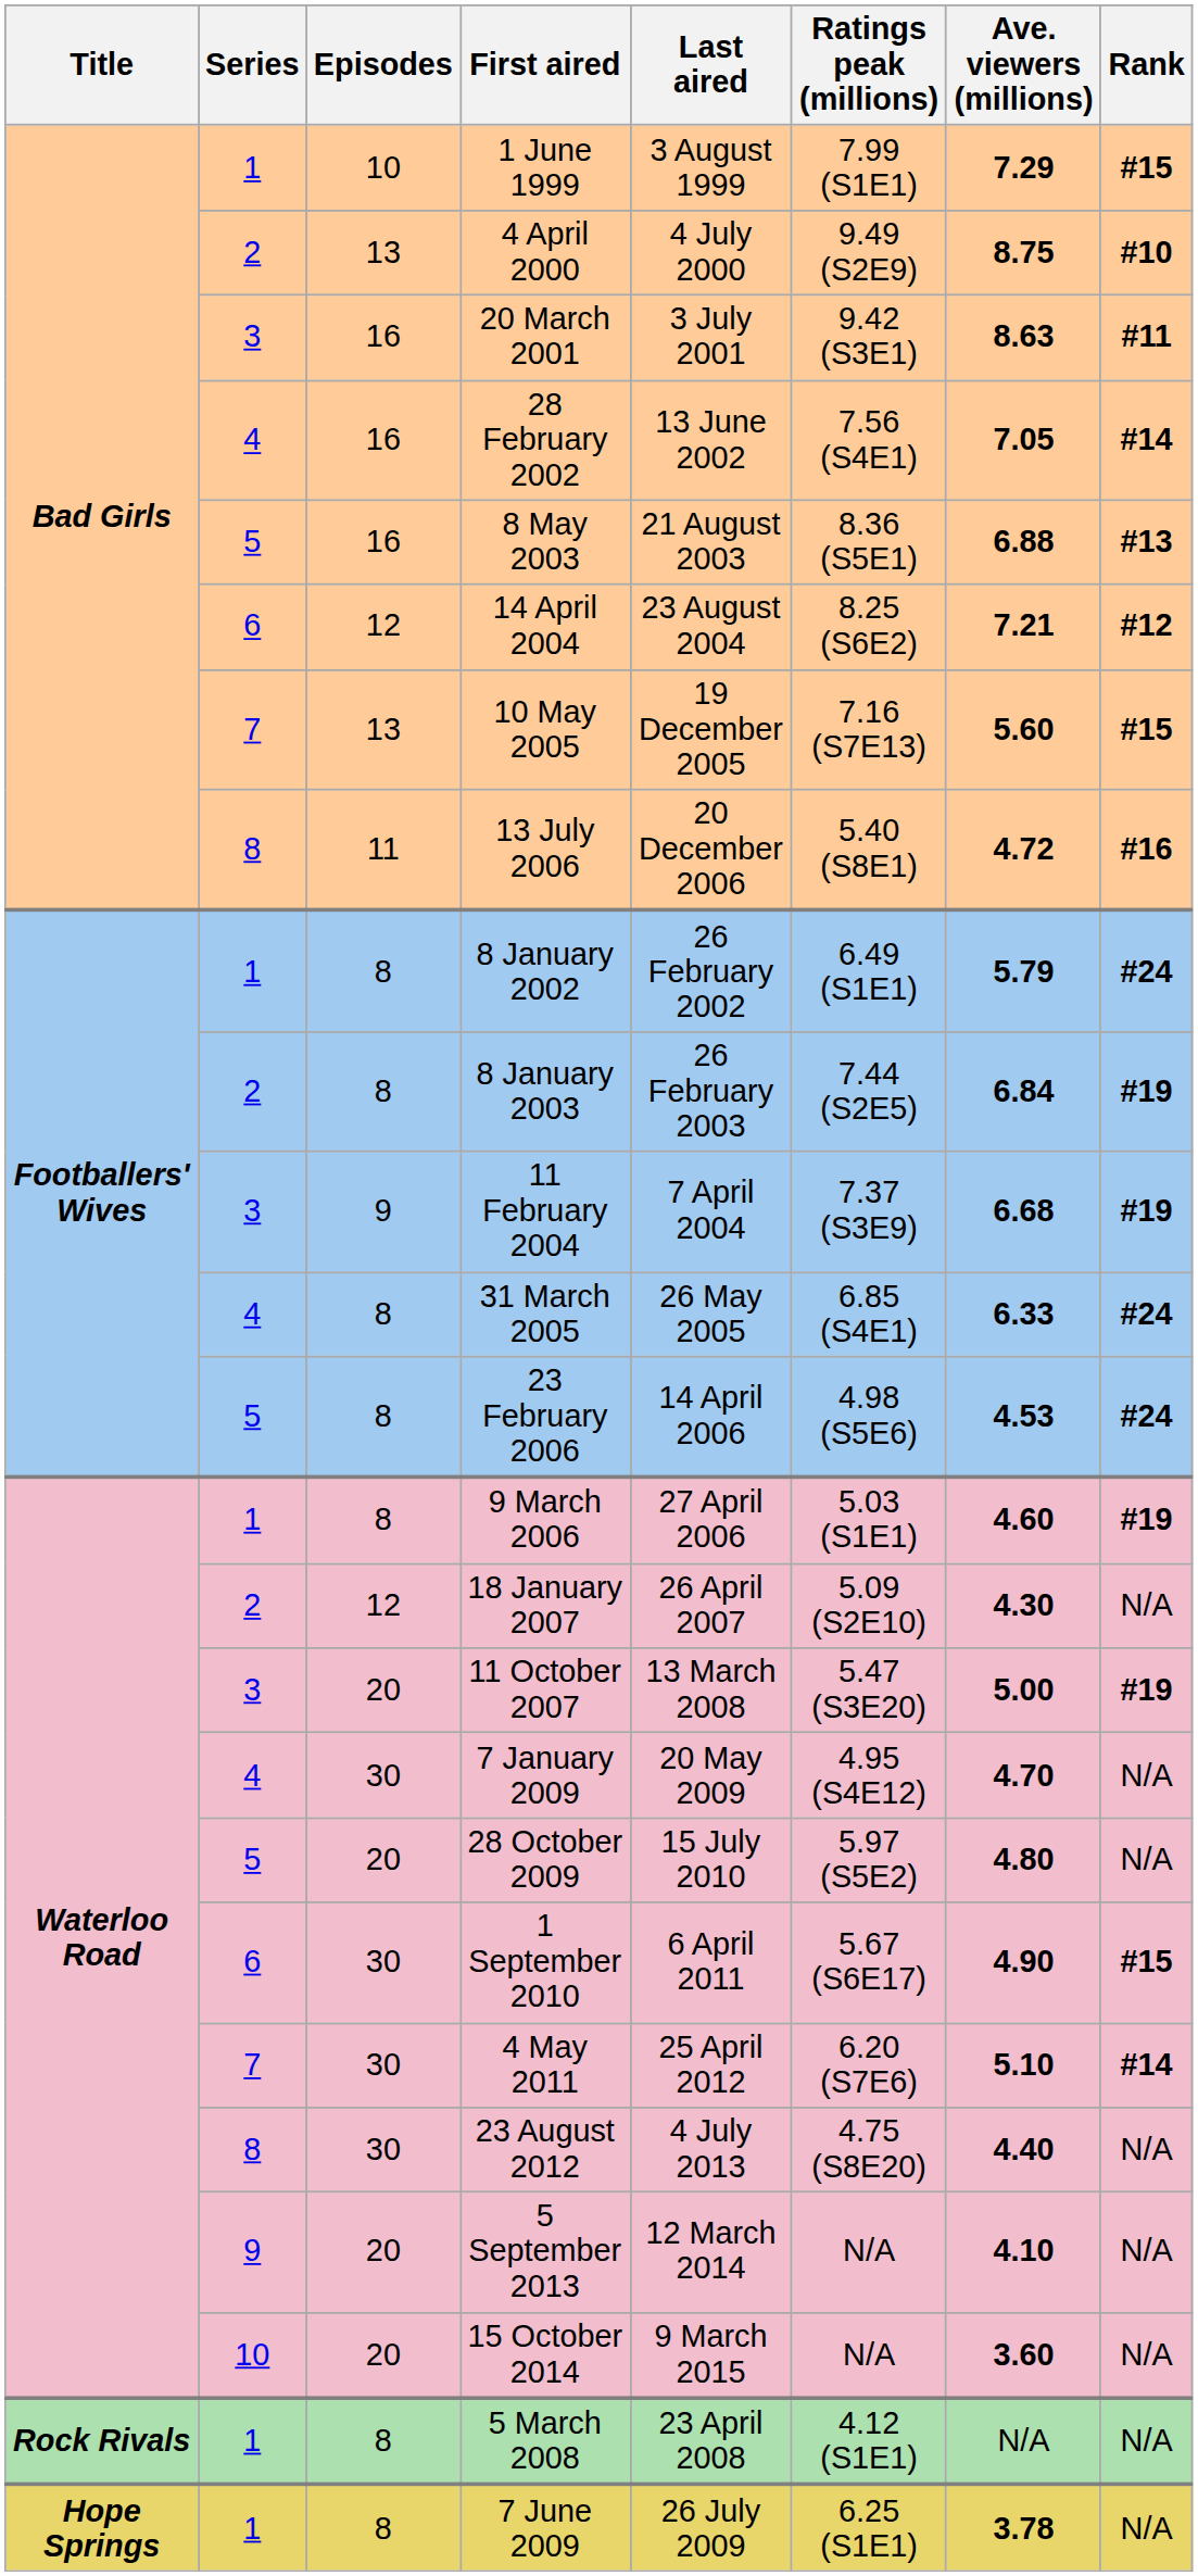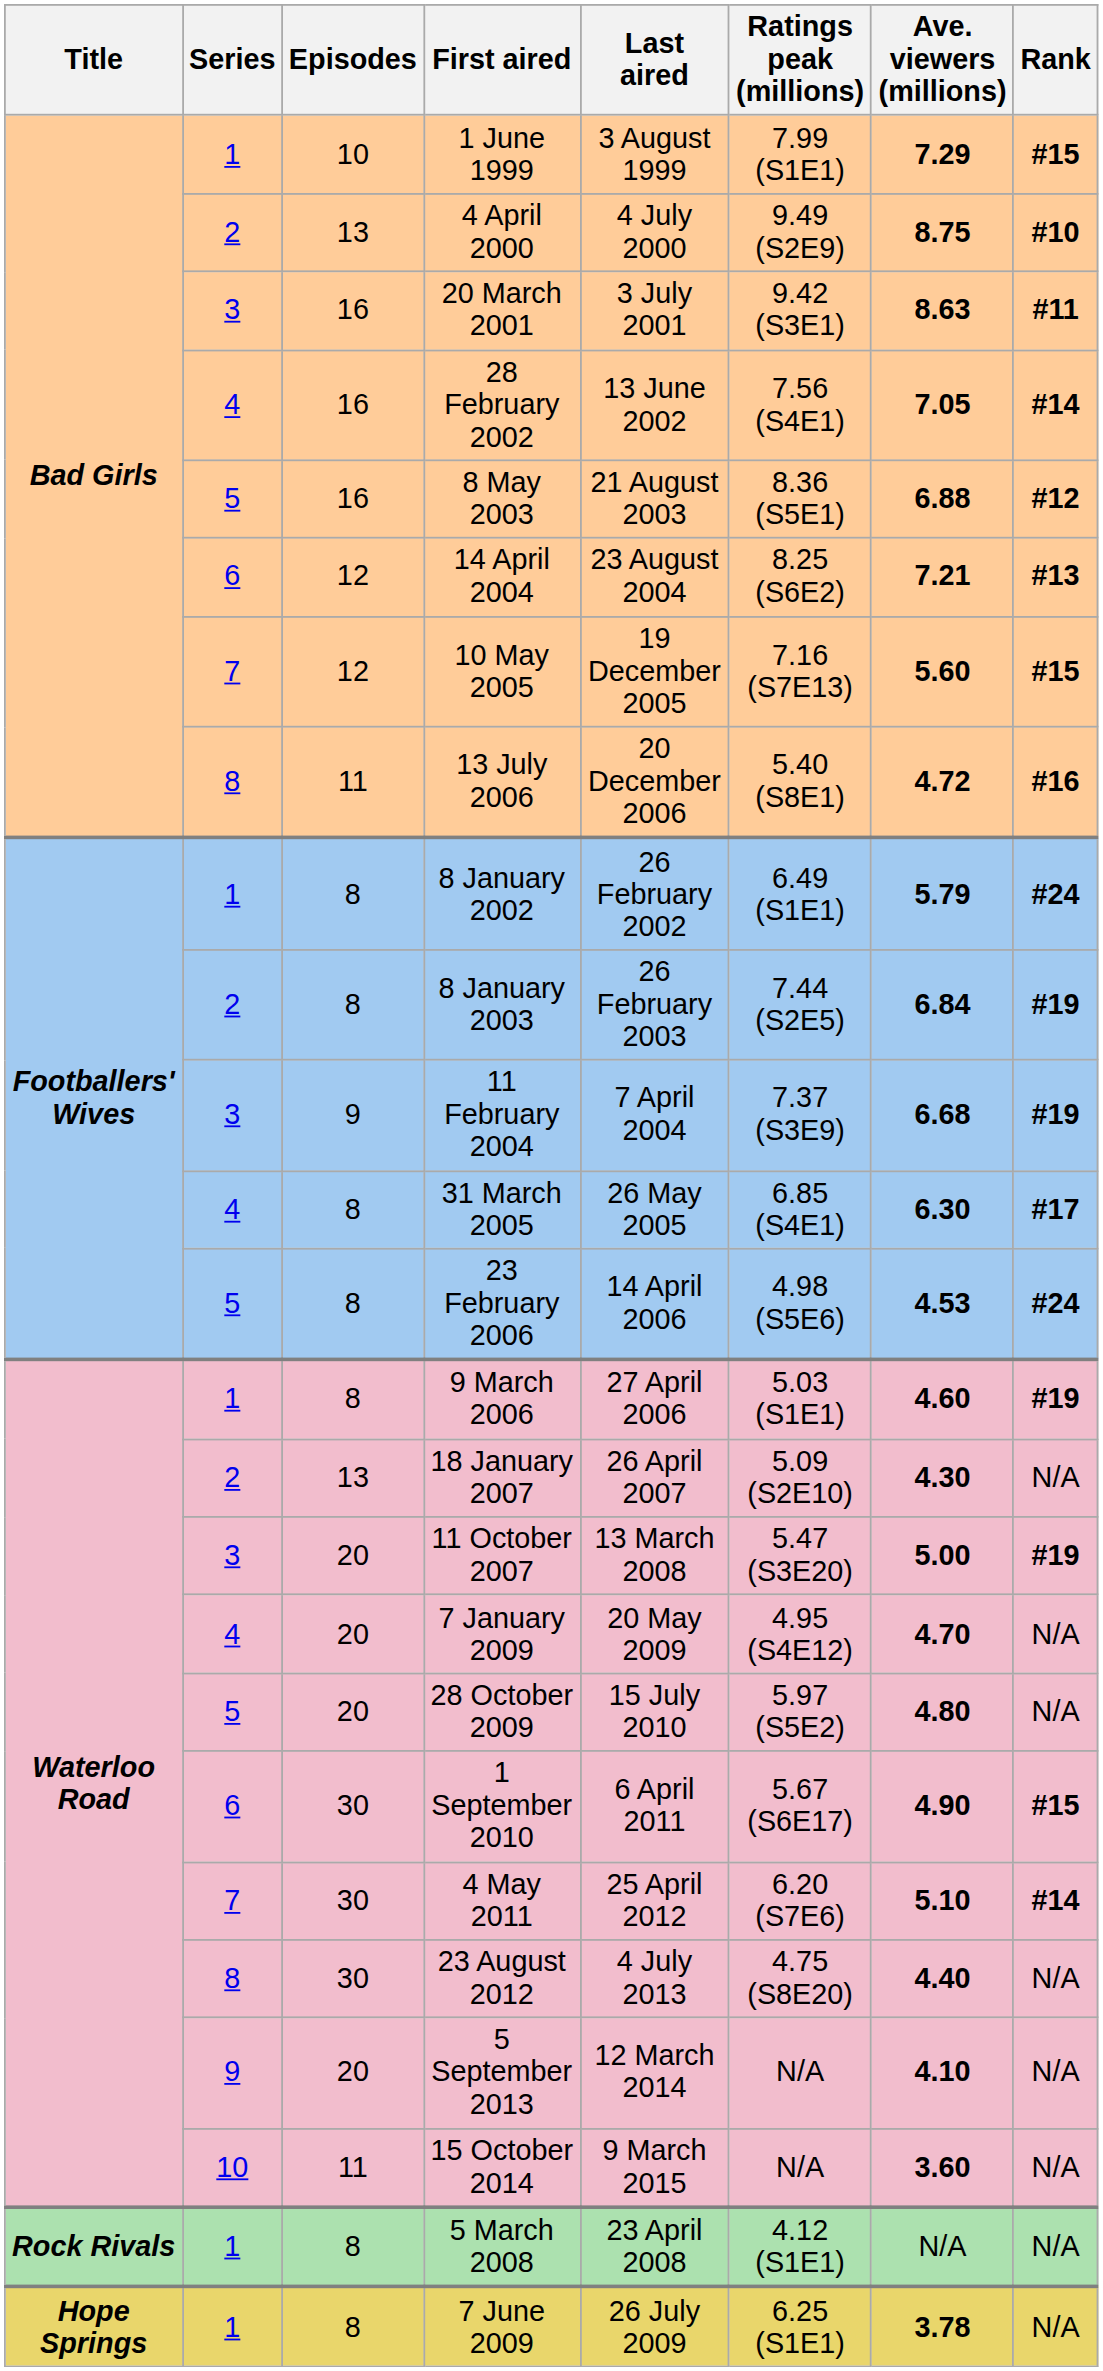 <table class="wikitable" style="text-align:center;">
 <tr>
 <th>Title</th>
 <th>Series</th>
 <th>Episodes</th>
 <th>First aired</th>
 <th>Last aired</th>
 <th>Ratings peak<br> (millions)</th>
 <th>Ave. viewers<br>(millions)</th>
 <th>Rank</th>
 </tr>
 <tr>
 <td style="background:#fc9; text-align:center;" rowspan=8><strong><em>Bad Girls</em></strong></td>
 <td style="background:#fc9; text-align:center;"><a href='#'>1</a></td>
 <td style="background:#fc9; text-align:center;">10</td>
 <td style="background:#fc9; text-align:center;">1 June 1999</td>
 <td style="background:#fc9; text-align:center;">3 August 1999</td>
 <td style="background:#fc9; text-align:center;">7.99 (S1E1)</td>
 <td style="background:#fc9; text-align:center;"><strong>7.29</strong></td>
 <th style="background:#fc9; text-align:center;"><strong>#15</strong></th>
 </tr>
 <tr>
 <td style="background:#fc9; text-align:center;"><a href='#'>2</a></td>
 <td style="background:#fc9; text-align:center;">13</td>
 <td style="background:#fc9; text-align:center;">4 April 2000</td>
 <td style="background:#fc9; text-align:center;">4 July 2000</td>
 <td style="background:#fc9; text-align:center;">9.49 (S2E9)</td>
 <td style="background:#fc9; text-align:center;"><strong>8.75</strong></td>
 <td style="background:#fc9; text-align:center;"><strong>#10</strong></td>
 </tr>
 <tr>
 <td style="background:#fc9; text-align:center;"><a href='#'>3</a></td>
 <td style="background:#fc9; text-align:center;">16</td>
 <td style="background:#fc9; text-align:center;">20 March 2001</td>
 <td style="background:#fc9; text-align:center;">3 July 2001</td>
 <td style="background:#fc9; text-align:center;">9.42 (S3E1)</td>
 <td style="background:#fc9; text-align:center;"><strong>8.63</strong></td>
 <td style="background:#fc9; text-align:center;"><strong>#11</strong></td>
 </tr>
 <tr>
 <td style="background:#fc9; text-align:center;"><a href='#'>4</a></td>
 <td style="background:#fc9; text-align:center;">16</td>
 <td style="background:#fc9; text-align:center;">28 February 2002</td>
 <td style="background:#fc9; text-align:center;">13 June 2002</td>
 <td style="background:#fc9; text-align:center;">7.56 (S4E1)</td>
 <td style="background:#fc9; text-align:center;"><strong>7.05</strong></td>
 <td style="background:#fc9; text-align:center;"><strong>#14</strong></td>
 </tr>
 <tr>
 <td style="background:#fc9; text-align:center;"><a href='#'>5</a></td>
 <td style="background:#fc9; text-align:center;">16</td>
 <td style="background:#fc9; text-align:center;">8 May 2003</td>
 <td style="background:#fc9; text-align:center;">21 August 2003</td>
 <td style="background:#fc9; text-align:center;">8.36 (S5E1)</td>
 <td style="background:#fc9; text-align:center;"><strong>6.88</strong></td>
-<td style="background:#fc9; text-align:center;"><strong>#13</strong></td>
+<td style="background:#fc9; text-align:center;"><strong>#12</strong></td>
 </tr>
 <tr>
 <td style="background:#fc9; text-align:center;"><a href='#'>6</a></td>
 <td style="background:#fc9; text-align:center;">12</td>
 <td style="background:#fc9; text-align:center;">14 April 2004</td>
 <td style="background:#fc9; text-align:center;">23 August 2004</td>
 <td style="background:#fc9; text-align:center;">8.25 (S6E2)</td>
 <td style="background:#fc9; text-align:center;"><strong>7.21</strong></td>
-<td style="background:#fc9; text-align:center;"><strong>#12</strong></td>
+<td style="background:#fc9; text-align:center;"><strong>#13</strong></td>
 </tr>
 <tr>
 <td style="background:#fc9; text-align:center;"><a href='#'>7</a></td>
-<td style="background:#fc9; text-align:center;">13</td>
+<td style="background:#fc9; text-align:center;">12</td>
 <td style="background:#fc9; text-align:center;">10 May 2005</td>
 <td style="background:#fc9; text-align:center;">19 December 2005</td>
 <td style="background:#fc9; text-align:center;">7.16 (S7E13)</td>
 <td style="background:#fc9; text-align:center;"><strong>5.60</strong></td>
 <td style="background:#fc9; text-align:center;"><strong>#15</strong></td>
 </tr>
 <tr>
 <td style="background:#fc9; text-align:center;"><a href='#'>8</a></td>
 <td style="background:#fc9; text-align:center;">11</td>
 <td style="background:#fc9; text-align:center;">13 July 2006</td>
 <td style="background:#fc9; text-align:center;">20 December 2006</td>
 <td style="background:#fc9; text-align:center;">5.40 (S8E1)</td>
 <td style="background:#fc9; text-align:center;"><strong>4.72</strong></td>
 <td style="background:#fc9; text-align:center;"><strong>#16</strong></td>
 </tr>
 <tr style="border-top:2px solid gray;">
 <td style="background:#A1CAF1; text-align:center;" rowspan=5><strong><em>Footballers' Wives</em></strong></td>
 <td style="background:#A1CAF1; text-align:center;"><a href='#'>1</a></td>
 <td style="background:#A1CAF1; text-align:center;">8</td>
 <td style="background:#A1CAF1; text-align:center;">8 January 2002</td>
 <td style="background:#A1CAF1; text-align:center;">26 February 2002</td>
 <td style="background:#A1CAF1; text-align:center;">6.49 (S1E1)</td>
 <td style="background:#A1CAF1; text-align:center;"><strong>5.79</strong></td>
 <td style="background:#A1CAF1; text-align:center;"><strong>#24</strong></td>
 </tr>
 <tr>
 <td style="background:#A1CAF1; text-align:center;"><a href='#'>2</a></td>
 <td style="background:#A1CAF1; text-align:center;">8</td>
 <td style="background:#A1CAF1; text-align:center;">8 January 2003</td>
 <td style="background:#A1CAF1; text-align:center;">26 February 2003</td>
 <td style="background:#A1CAF1; text-align:center;">7.44 (S2E5)</td>
 <td style="background:#A1CAF1; text-align:center;"><strong>6.84</strong></td>
 <td style="background:#A1CAF1; text-align:center;"><strong>#19</strong></td>
 </tr>
 <tr>
 <td style="background:#A1CAF1; text-align:center;"><a href='#'>3</a></td>
 <td style="background:#A1CAF1; text-align:center;">9</td>
 <td style="background:#A1CAF1; text-align:center;">11 February 2004</td>
 <td style="background:#A1CAF1; text-align:center;">7 April 2004</td>
 <td style="background:#A1CAF1; text-align:center;">7.37 (S3E9)</td>
 <td style="background:#A1CAF1; text-align:center;"><strong>6.68</strong></td>
 <td style="background:#A1CAF1; text-align:center;"><strong>#19</strong></td>
 </tr>
 <tr>
 <td style="background:#A1CAF1; text-align:center;"><a href='#'>4</a></td>
 <td style="background:#A1CAF1; text-align:center;">8</td>
 <td style="background:#A1CAF1; text-align:center;">31 March 2005</td>
 <td style="background:#A1CAF1; text-align:center;">26 May 2005</td>
 <td style="background:#A1CAF1; text-align:center;">6.85 (S4E1)</td>
-<td style="background:#A1CAF1; text-align:center;"><strong>6.33</strong></td>
-<td style="background:#A1CAF1; text-align:center;"><strong>#24</strong></td>
+<td style="background:#A1CAF1; text-align:center;"><strong>6.30</strong></td>
+<td style="background:#A1CAF1; text-align:center;"><strong>#17</strong></td>
 </tr>
 <tr>
 <td style="background:#A1CAF1; text-align:center;"><a href='#'>5</a></td>
 <td style="background:#A1CAF1; text-align:center;">8</td>
 <td style="background:#A1CAF1; text-align:center;">23 February 2006</td>
 <td style="background:#A1CAF1; text-align:center;">14 April 2006</td>
 <td style="background:#A1CAF1; text-align:center;">4.98 (S5E6)</td>
 <td style="background:#A1CAF1; text-align:center;"><strong>4.53</strong></td>
 <td style="background:#A1CAF1; text-align:center;"><strong>#24</strong></td>
 </tr>
 <tr style="border-top:2px solid gray;">
 <td style="background:#F2BDCD; text-align:center;" rowspan=10><strong><em>Waterloo Road</em></strong></td>
 <td style="background:#F2BDCD; text-align:center;"><a href='#'>1</a></td>
 <td style="background:#F2BDCD; text-align:center;">8</td>
 <td style="background:#F2BDCD; text-align:center;">9 March 2006</td>
 <td style="background:#F2BDCD; text-align:center;">27 April 2006</td>
 <td style="background:#F2BDCD; text-align:center;">5.03 (S1E1)</td>
 <td style="background:#F2BDCD; text-align:center;"><strong>4.60</strong></td>
 <td style="background:#F2BDCD; text-align:center;"><strong>#19</strong></td>
 </tr>
 <tr>
 <td style="background:#F2BDCD; text-align:center;"><a href='#'>2</a></td>
-<td style="background:#F2BDCD; text-align:center;">12</td>
+<td style="background:#F2BDCD; text-align:center;">13</td>
 <td style="background:#F2BDCD; text-align:center;">18 January 2007</td>
 <td style="background:#F2BDCD; text-align:center;">26 April 2007</td>
 <td style="background:#F2BDCD; text-align:center;">5.09 (S2E10)</td>
 <td style="background:#F2BDCD; text-align:center;"><strong>4.30</strong></td>
 <td style="background:#F2BDCD; text-align:center;">N/A</td>
 </tr>
 <tr>
 <td style="background:#F2BDCD; text-align:center;"><a href='#'>3</a></td>
 <td style="background:#F2BDCD; text-align:center;">20</td>
 <td style="background:#F2BDCD; text-align:center;">11 October 2007</td>
 <td style="background:#F2BDCD; text-align:center;">13 March 2008</td>
 <td style="background:#F2BDCD; text-align:center;">5.47 (S3E20)</td>
 <td style="background:#F2BDCD; text-align:center;"><strong>5.00</strong></td>
 <td style="background:#F2BDCD; text-align:center;"><strong>#19</strong></td>
 </tr>
 <tr>
 <td style="background:#F2BDCD; text-align:center;"><a href='#'>4</a></td>
-<td style="background:#F2BDCD; text-align:center;">30</td>
+<td style="background:#F2BDCD; text-align:center;">20</td>
 <td style="background:#F2BDCD; text-align:center;">7 January 2009</td>
 <td style="background:#F2BDCD; text-align:center;">20 May 2009</td>
 <td style="background:#F2BDCD; text-align:center;">4.95 (S4E12)</td>
 <td style="background:#F2BDCD; text-align:center;"><strong>4.70</strong></td>
 <td style="background:#F2BDCD; text-align:center;">N/A</td>
 </tr>
 <tr>
 <td style="background:#F2BDCD; text-align:center;"><a href='#'>5</a></td>
 <td style="background:#F2BDCD; text-align:center;">20</td>
 <td style="background:#F2BDCD; text-align:center;">28 October 2009</td>
 <td style="background:#F2BDCD; text-align:center;">15 July 2010</td>
 <td style="background:#F2BDCD; text-align:center;">5.97 (S5E2)</td>
 <td style="background:#F2BDCD; text-align:center;"><strong>4.80</strong></td>
 <td style="background:#F2BDCD; text-align:center;">N/A</td>
 </tr>
 <tr>
 <td style="background:#F2BDCD; text-align:center;"><a href='#'>6</a></td>
 <td style="background:#F2BDCD; text-align:center;">30</td>
 <td style="background:#F2BDCD; text-align:center;">1 September 2010</td>
 <td style="background:#F2BDCD; text-align:center;">6 April 2011</td>
 <td style="background:#F2BDCD; text-align:center;">5.67 (S6E17)</td>
 <td style="background:#F2BDCD; text-align:center;"><strong>4.90</strong></td>
 <td style="background:#F2BDCD; text-align:center;"><strong>#15</strong></td>
 </tr>
 <tr>
 <td style="background:#F2BDCD; text-align:center;"><a href='#'>7</a></td>
 <td style="background:#F2BDCD; text-align:center;">30</td>
 <td style="background:#F2BDCD; text-align:center;">4 May 2011</td>
 <td style="background:#F2BDCD; text-align:center;">25 April 2012</td>
 <td style="background:#F2BDCD; text-align:center;">6.20 (S7E6)</td>
 <td style="background:#F2BDCD; text-align:center;"><strong>5.10</strong></td>
 <td style="background:#F2BDCD; text-align:center;"><strong>#14</strong></td>
 </tr>
 <tr>
 <td style="background:#F2BDCD; text-align:center;"><a href='#'>8</a></td>
 <td style="background:#F2BDCD; text-align:center;">30</td>
 <td style="background:#F2BDCD; text-align:center;">23 August 2012</td>
 <td style="background:#F2BDCD; text-align:center;">4 July 2013</td>
 <td style="background:#F2BDCD; text-align:center;">4.75 (S8E20)</td>
 <td style="background:#F2BDCD; text-align:center;"><strong>4.40</strong></td>
 <td style="background:#F2BDCD; text-align:center;">N/A</td>
 </tr>
 <tr>
 <td style="background:#F2BDCD; text-align:center;"><a href='#'>9</a></td>
 <td style="background:#F2BDCD; text-align:center;">20</td>
 <td style="background:#F2BDCD; text-align:center;">5 September 2013</td>
 <td style="background:#F2BDCD; text-align:center;">12 March 2014</td>
 <td style="background:#F2BDCD; text-align:center;">N/A</td>
 <td style="background:#F2BDCD; text-align:center;"><strong>4.10</strong></td>
 <td style="background:#F2BDCD; text-align:center;">N/A</td>
 </tr>
 <tr>
 <td style="background:#F2BDCD; text-align:center;"><a href='#'>10</a></td>
-<td style="background:#F2BDCD; text-align:center;">20</td>
+<td style="background:#F2BDCD; text-align:center;">11</td>
 <td style="background:#F2BDCD; text-align:center;">15 October 2014</td>
 <td style="background:#F2BDCD; text-align:center;">9 March 2015</td>
 <td style="background:#F2BDCD; text-align:center;">N/A</td>
 <td style="background:#F2BDCD; text-align:center;"><strong>3.60</strong></td>
 <td style="background:#F2BDCD; text-align:center;">N/A</td>
 </tr>
 <tr style="border-top:2px solid gray;">
 <td style="background:#ACE1AF; text-align:center;"><strong><em>Rock Rivals</em></strong></td>
 <td style="background:#ACE1AF; text-align:center;"><a href='#'>1</a></td>
 <td style="background:#ACE1AF; text-align:center;">8</td>
 <td style="background:#ACE1AF; text-align:center;">5 March 2008</td>
 <td style="background:#ACE1AF; text-align:center;">23 April 2008</td>
 <td style="background:#ACE1AF; text-align:center;">4.12 (S1E1)</td>
 <td style="background:#ACE1AF; text-align:center;">N/A</td>
 <td style="background:#ACE1AF; text-align:center;">N/A</td>
 </tr>
 <tr style="border-top:2px solid gray;">
 <td style="background:#E9D66B; text-align:center;"><strong><em> Hope Springs</em></strong></td>
 <td style="background:#E9D66B; text-align:center;"><a href='#'>1</a></td>
 <td style="background:#E9D66B; text-align:center;">8</td>
 <td style="background:#E9D66B; text-align:center;">7 June 2009</td>
 <td style="background:#E9D66B; text-align:center;">26 July 2009</td>
 <td style="background:#E9D66B; text-align:center;">6.25 (S1E1)</td>
 <td style="background:#E9D66B; text-align:center;"><strong>3.78</strong></td>
 <td style="background:#E9D66B; text-align:center;">N/A</td>
 </tr>
 </table>
